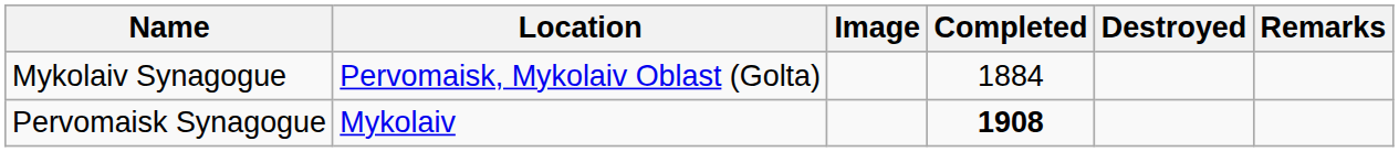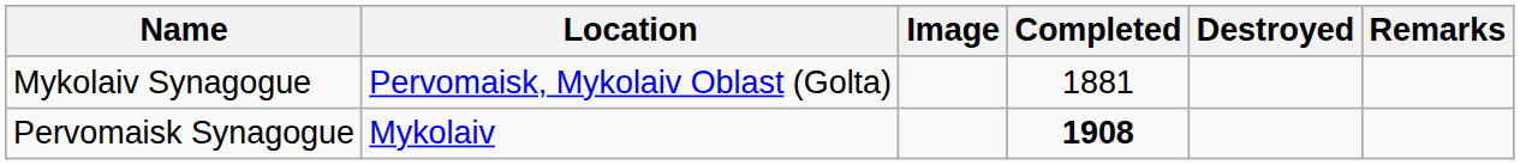 <table class="wikitable sortable">
 <tr>
 <th>Name</th>
 <th>Location</th>
 <th class="unsortable">Image</th>
 <th>Completed</th>
 <th>Destroyed</th>
 <th class="unsortable">Remarks</th>
 </tr>
 <tr>
 <td>Mykolaiv Synagogue</td>
 <td><a href='#'>Pervomaisk, Mykolaiv Oblast</a> (Golta)</td>
 <td></td>
-<td align=center>1884</td>
+<td align=center>1881</td>
 <td align=center></td>
 <td></td>
 </tr>
 <tr>
 <td>Pervomaisk Synagogue</td>
 <td><a href='#'>Mykolaiv</a></td>
 <td></td>
 <td align=center><strong>1908</strong></td>
 <td align=center></td>
 <td></td>
 </tr>
 </table>
